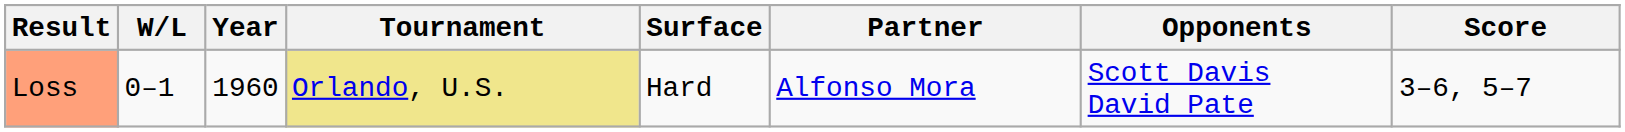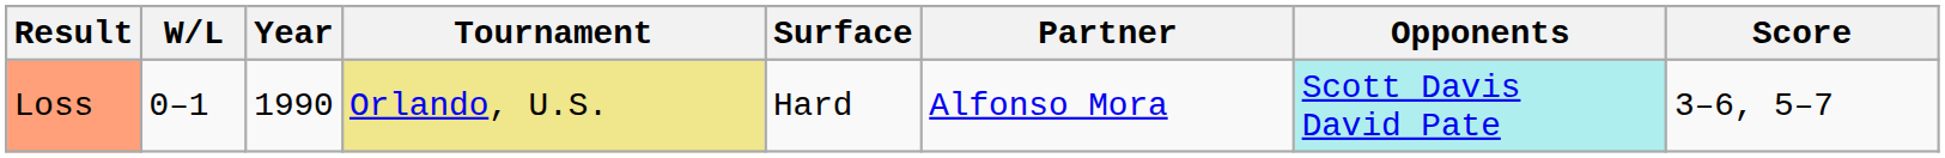 <table class="sortable wikitable">
 <tr>
 <th style="width:40px">Result</th>
 <th style="width:35px" class="unsortable">W/L</th>
 <th style="width:30px">Year</th>
 <th style="width:160px">Tournament</th>
 <th style="width:55px">Surface</th>
 <th style="width:140px">Partner</th>
 <th style="width:140px">Opponents</th>
 <th style="width:100px" class="unsortable">Score</th>
 </tr>
 <tr>
 <td style="background:#ffa07a;">Loss</td>
 <td>0–1</td>
-<td>1960</td>
+<td>1990</td>
 <td style="background: khaki;"><a href='#'>Orlando</a>, U.S.</td>
 <td>Hard</td>
 <td> <a href='#'>Alfonso Mora</a></td>
-<td> <a href='#'>Scott Davis</a><br> <a href='#'>David Pate</a></td>
+<td style="background: paleturquoise;"> <a href='#'>Scott Davis</a><br> <a href='#'>David Pate</a></td>
 <td>3–6, 5–7</td>
 </tr>
 </table>
